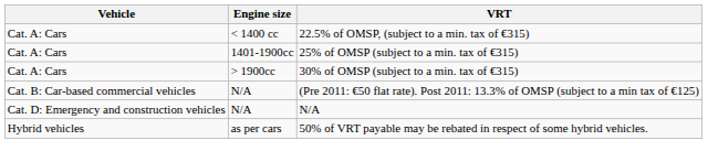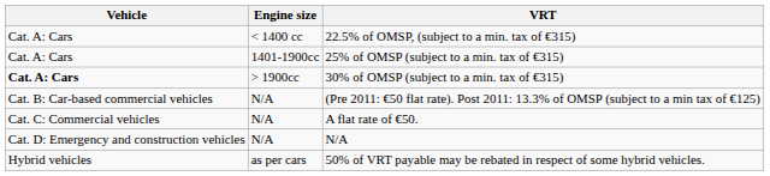 <table class="wikitable">
 <tr>
 <th>Vehicle</th>
 <th>Engine size</th>
 <th>VRT</th>
 </tr>
 <tr>
 <td>Cat. A: Cars</td>
 <td>< 1400 cc</td>
 <td>22.5% of OMSP, (subject to a min. tax of €315)</td>
 </tr>
 <tr>
 <td>Cat. A: Cars</td>
 <td>1401-1900cc</td>
 <td>25% of OMSP (subject to a min. tax of €315)</td>
 </tr>
 <tr>
-<td>Cat. A: Cars</td>
+<td><strong>Cat. A: Cars</strong></td>
 <td>> 1900cc</td>
 <td>30% of OMSP (subject to a min. tax of €315)</td>
 </tr>
 <tr>
 <td>Cat. B: Car-based commercial vehicles</td>
 <td>N/A</td>
 <td>(Pre 2011: €50 flat rate). Post 2011: 13.3% of OMSP (subject to a min tax of €125)</td>
+</tr>
+<tr>
+<td>Cat. C: Commercial vehicles</td>
+<td>N/A</td>
+<td>A flat rate of €50.</td>
 </tr>
 <tr>
 <td>Cat. D: Emergency and construction vehicles</td>
 <td>N/A</td>
 <td>N/A</td>
 </tr>
 <tr>
 <td>Hybrid vehicles</td>
 <td>as per cars</td>
 <td>50% of VRT payable may be rebated in respect of some hybrid vehicles.</td>
 </tr>
 </table>
